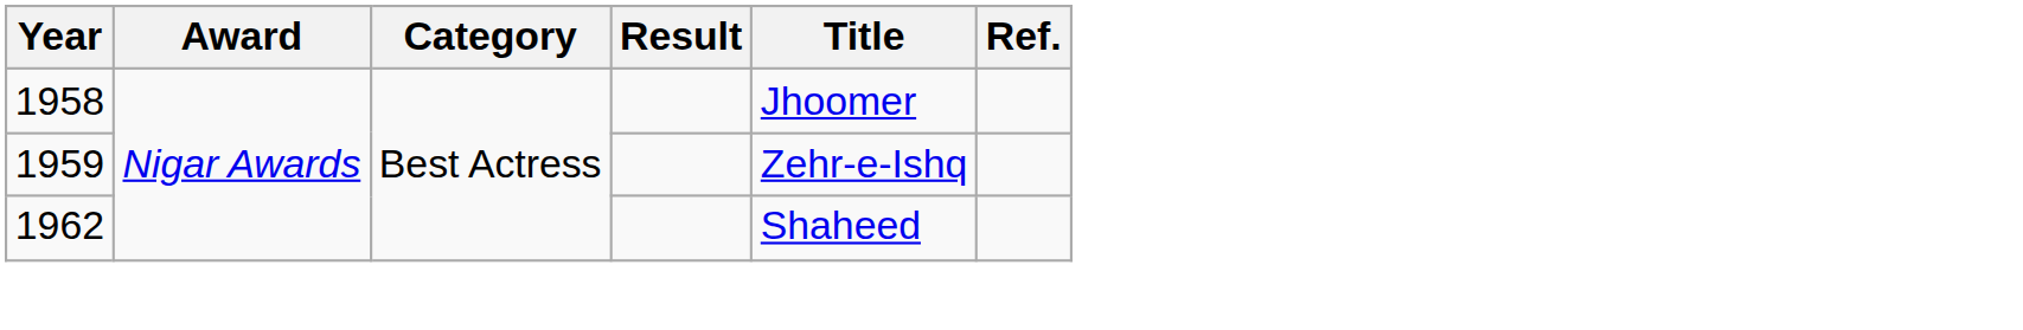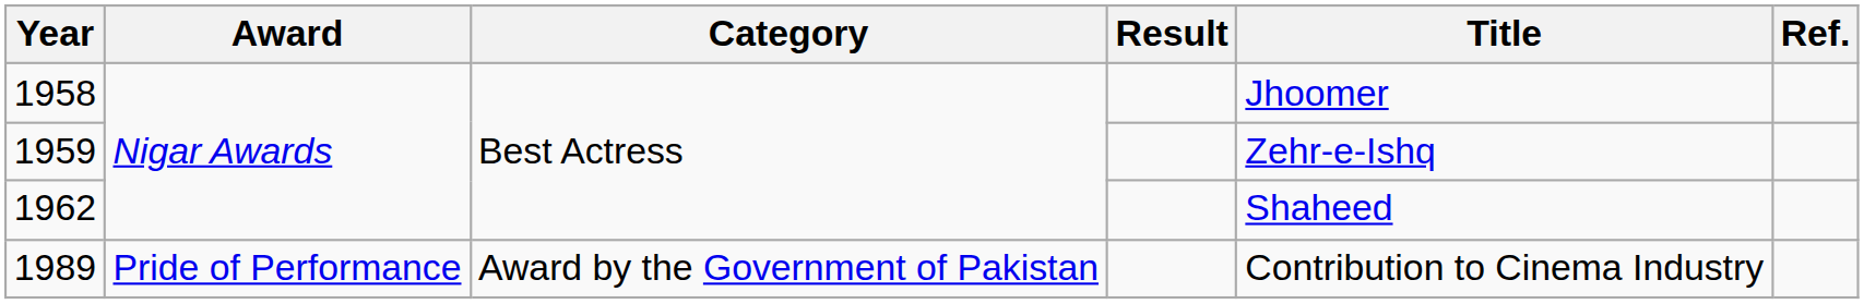 <table class="wikitable">
 <tr>
 <th>Year</th>
 <th>Award</th>
 <th>Category</th>
 <th>Result</th>
 <th>Title</th>
 <th>Ref.</th>
 </tr>
 <tr>
 <td>1958</td>
 <td rowspan="3"><em><a href='#'>Nigar Awards</a></td>
 <td rowspan="3"></em>Best Actress<em></td>
 <td></td>
 <td></em><a href='#'>Jhoomer</a><em></td>
 <td></td>
 </tr>
 <tr>
 <td>1959</td>
 <td></td>
 <td></em><a href='#'>Zehr-e-Ishq</a><em></td>
 <td></td>
 </tr>
 <tr>
 <td>1962</td>
 <td></td>
 <td></em><a href='#'>Shaheed</a><em></td>
 <td></td>
 </tr>
+<tr>
+<td>1989</td>
+<td></em><a href='#'>Pride of Performance</a><em></td>
+<td></em>Award by the <a href='#'>Government of Pakistan</a><em></td>
+<td></td>
+<td></em>Contribution to Cinema Industry<em></td>
+<td></td>
+</tr>
 </table>
